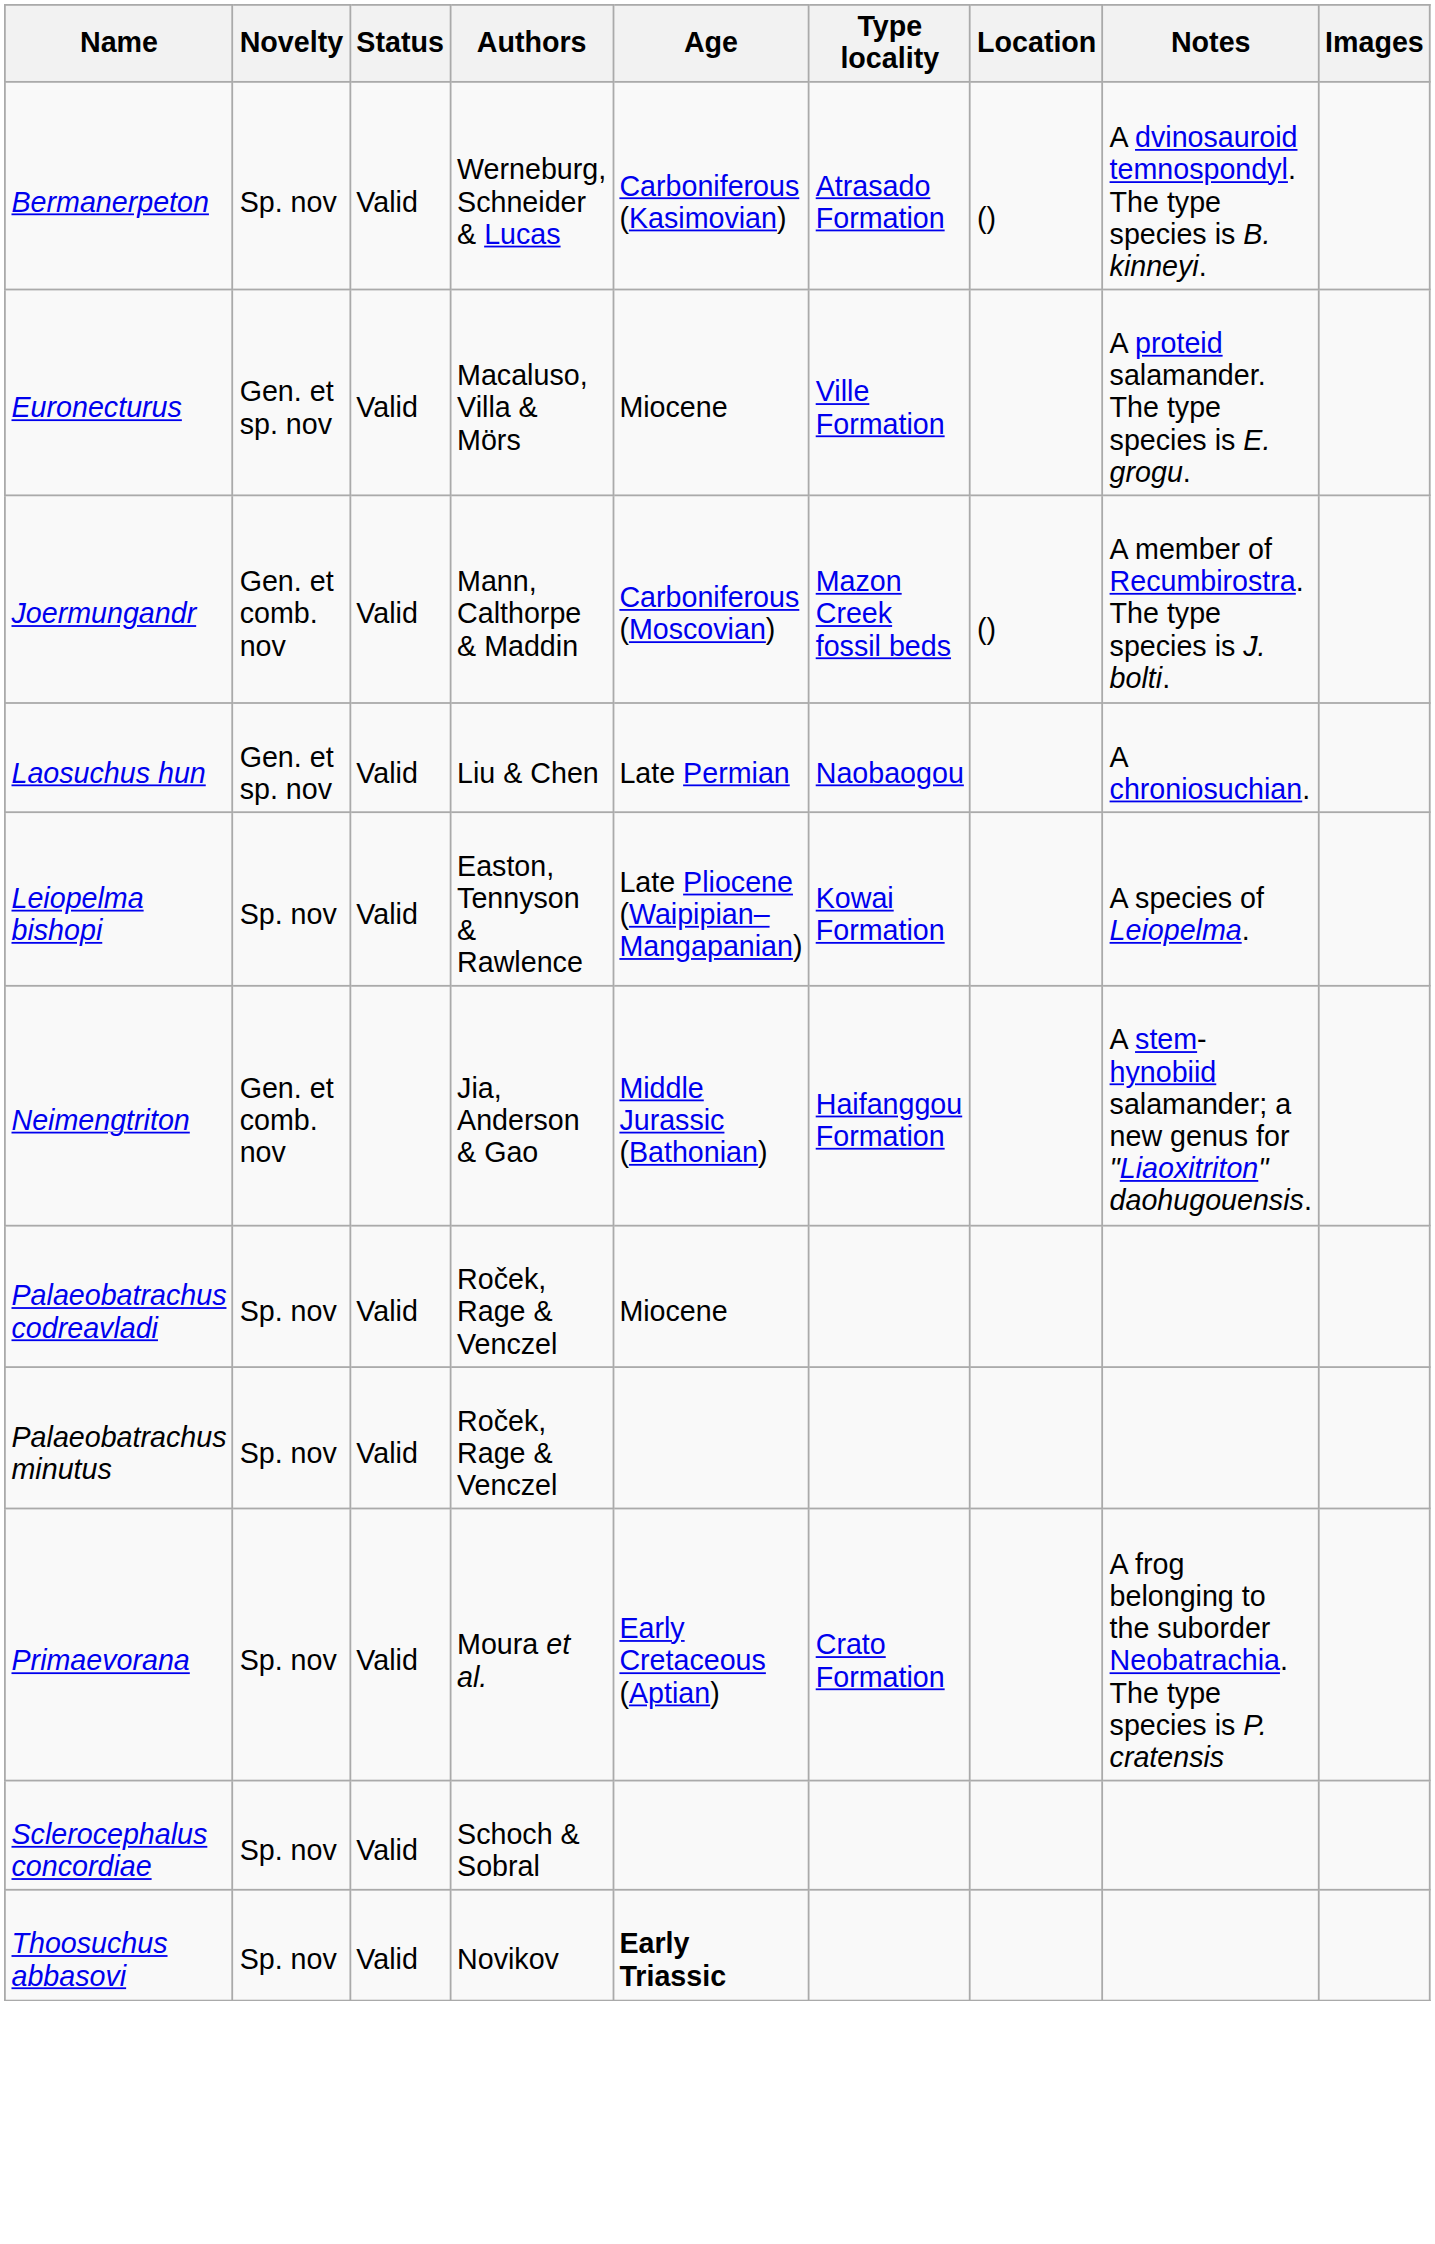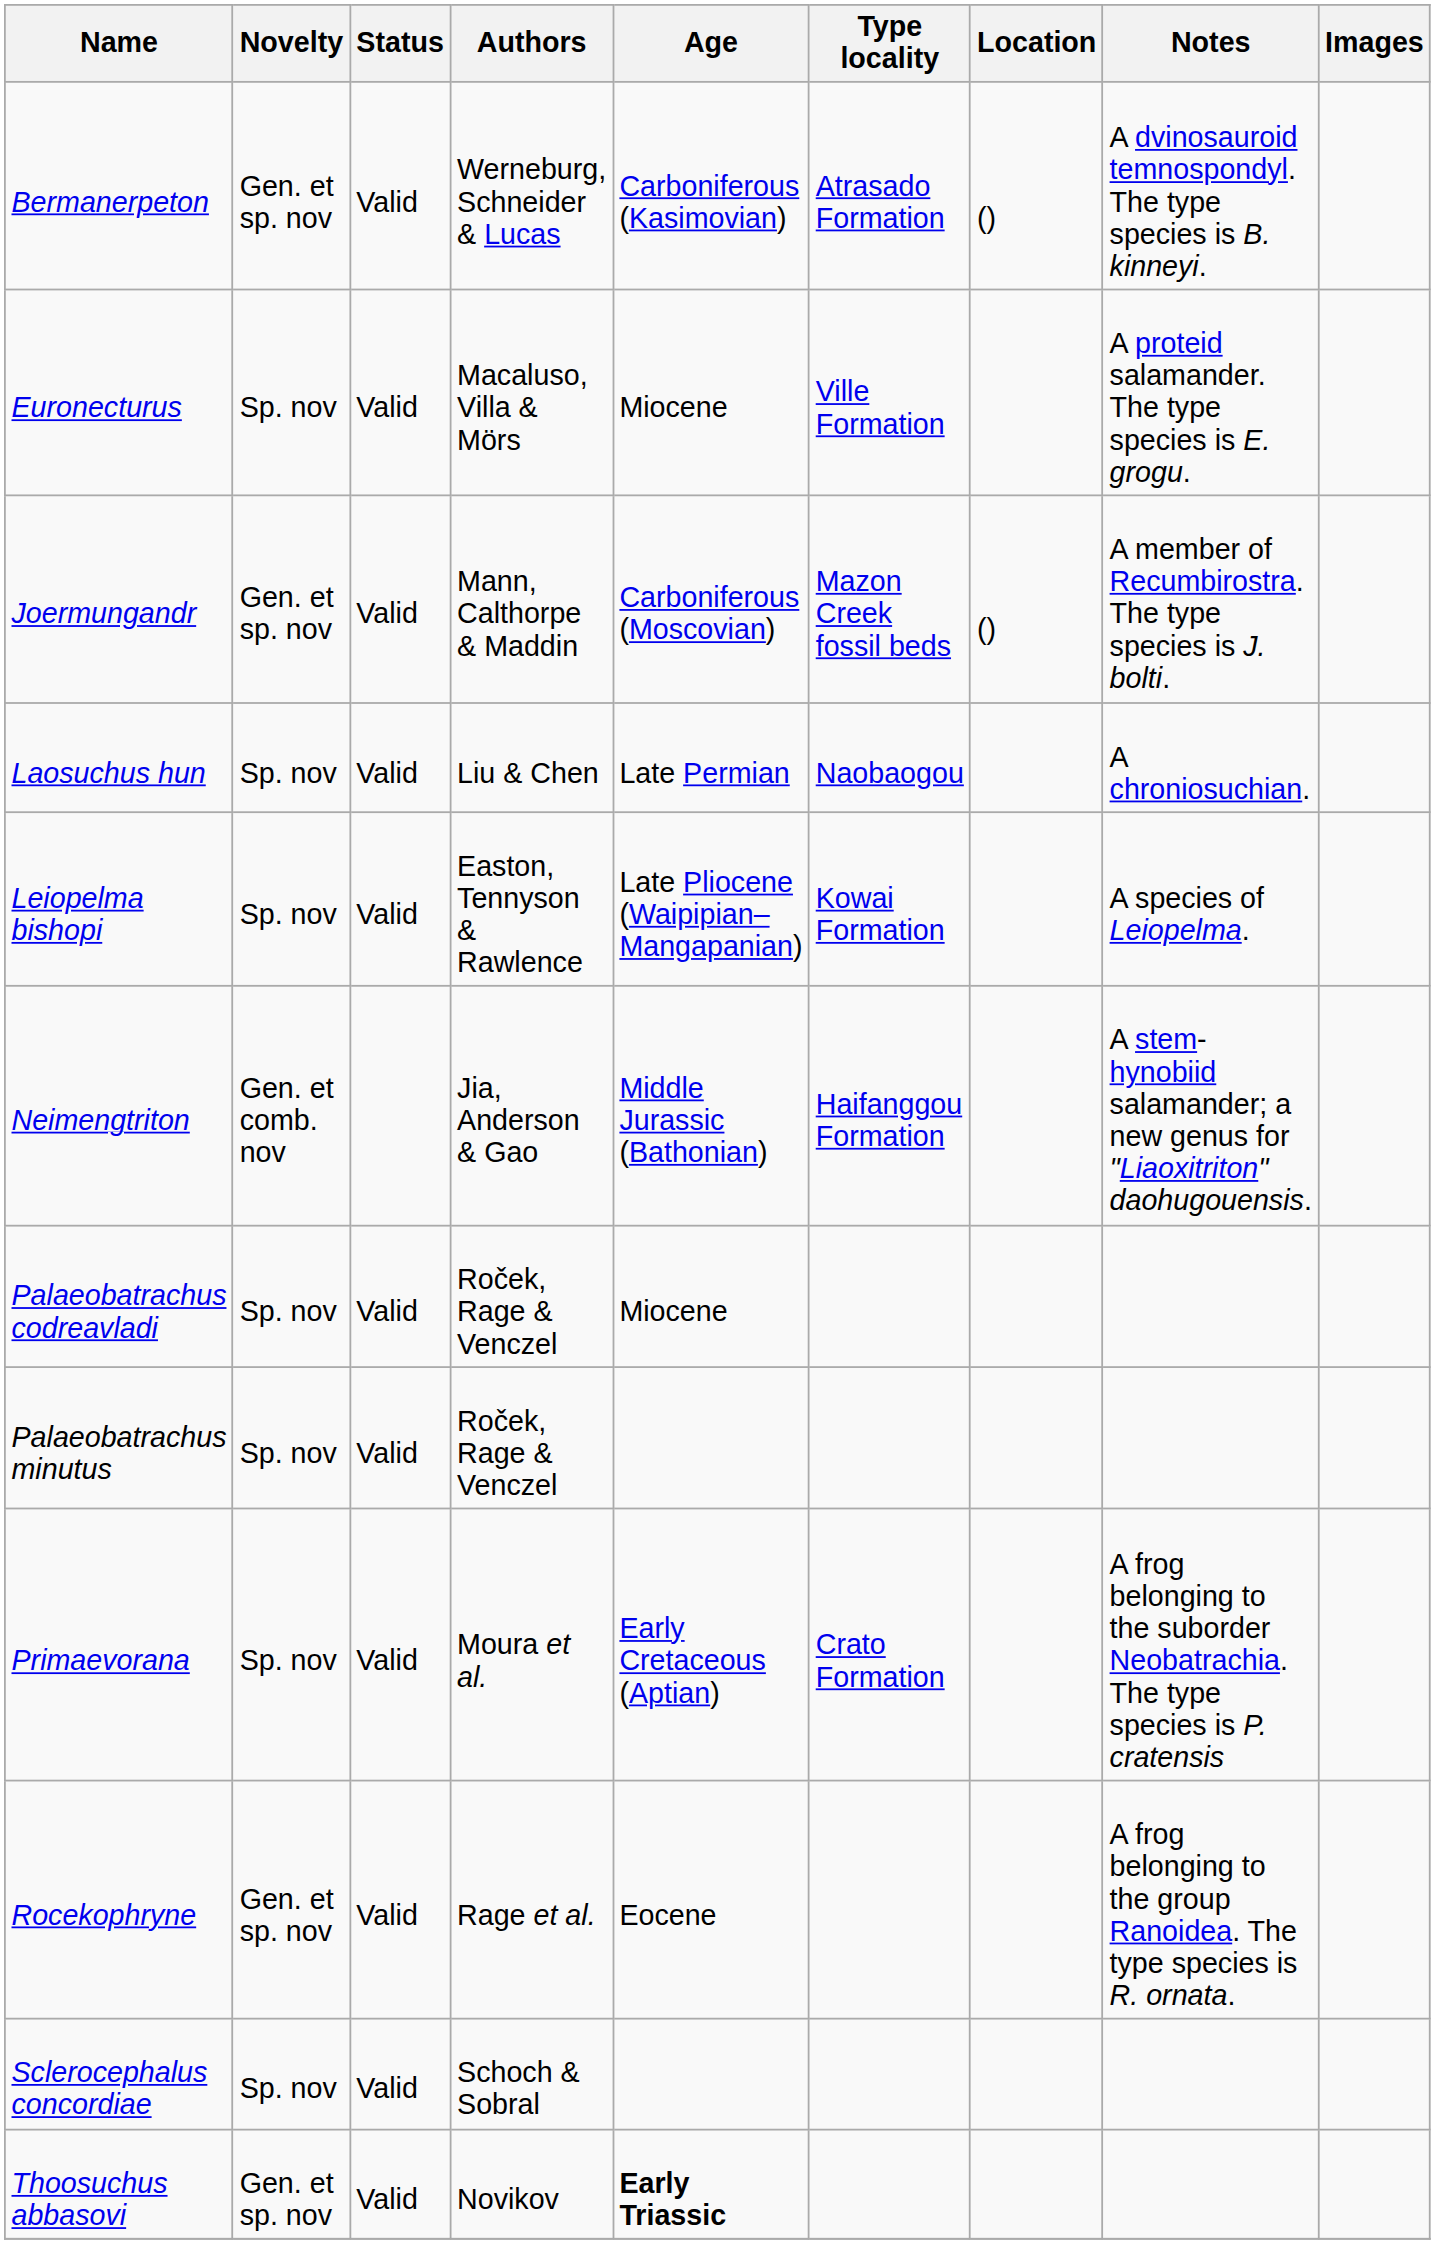 <table class="wikitable sortable" align="center" width="100%">
 <tr>
 <th>Name</th>
 <th>Novelty</th>
 <th>Status</th>
 <th>Authors</th>
 <th>Age</th>
 <th>Type locality</th>
 <th>Location</th>
 <th>Notes</th>
 <th>Images</th>
 </tr>
 <tr>
 <td><br><em><a href='#'>Bermanerpeton</a></em></td>
-<td><br>Sp. nov</td>
+<td><br>Gen. et sp. nov</td>
 <td><br>Valid</td>
 <td><br>Werneburg, Schneider & <a href='#'>Lucas</a></td>
 <td><br><a href='#'>Carboniferous</a> (<a href='#'>Kasimovian</a>)</td>
 <td><br><a href='#'>Atrasado Formation</a></td>
 <td><br><br>()</td>
 <td><br>A <a href='#'>dvinosauroid</a> <a href='#'>temnospondyl</a>. The type species is <em>B. kinneyi</em>.</td>
 <td></td>
 </tr>
 <tr>
 <td><br><em><a href='#'>Euronecturus</a></em></td>
-<td><br>Gen. et sp. nov</td>
+<td><br>Sp. nov</td>
 <td><br>Valid</td>
 <td><br>Macaluso, Villa & Mörs</td>
 <td><br>Miocene</td>
 <td><br><a href='#'>Ville Formation</a></td>
 <td><br></td>
 <td><br>A <a href='#'>proteid</a> salamander. The type species is <em>E. grogu</em>.</td>
 <td></td>
 </tr>
 <tr>
 <td><br><em><a href='#'>Joermungandr</a></em></td>
-<td><br>Gen. et comb. nov</td>
+<td><br>Gen. et sp. nov</td>
 <td><br>Valid</td>
 <td><br>Mann, Calthorpe & Maddin</td>
 <td><br><a href='#'>Carboniferous</a> (<a href='#'>Moscovian</a>)</td>
 <td><br><a href='#'>Mazon Creek fossil beds</a></td>
 <td><br><br>()</td>
 <td><br>A member of <a href='#'>Recumbirostra</a>. The type species is <em>J. bolti</em>.</td>
 <td></td>
 </tr>
 <tr>
 <td><br><em><a href='#'>Laosuchus hun</a></em></td>
-<td><br>Gen. et sp. nov</td>
+<td><br>Sp. nov</td>
 <td><br>Valid</td>
 <td><br>Liu & Chen</td>
 <td><br>Late <a href='#'>Permian</a></td>
 <td><br><a href='#'>Naobaogou</a></td>
 <td><br></td>
 <td><br>A <a href='#'>chroniosuchian</a>.</td>
 <td><br></td>
 </tr>
 <tr>
 <td><br><em><a href='#'>Leiopelma bishopi</a></em></td>
 <td><br>Sp. nov</td>
 <td><br>Valid</td>
 <td><br>Easton, Tennyson & Rawlence</td>
 <td><br>Late <a href='#'>Pliocene</a> (<a href='#'>Waipipian–Mangapanian</a>)</td>
 <td><br><a href='#'>Kowai Formation</a></td>
 <td><br></td>
 <td><br>A species of <em><a href='#'>Leiopelma</a></em>.</td>
 <td></td>
 </tr>
 <tr>
 <td><br><em><a href='#'>Neimengtriton</a></em></td>
 <td><br>Gen. et comb. nov</td>
 <td></td>
 <td><br>Jia, Anderson & Gao</td>
 <td><br><a href='#'>Middle Jurassic</a> (<a href='#'>Bathonian</a>)</td>
 <td><br><a href='#'>Haifanggou Formation</a></td>
 <td><br></td>
 <td><br>A <a href='#'>stem</a>-<a href='#'>hynobiid</a> salamander; a new genus for <em>"<a href='#'>Liaoxitriton</a>" daohugouensis</em>.</td>
 <td></td>
 </tr>
 <tr>
 <td><br><em><a href='#'>Palaeobatrachus codreavladi</a></em></td>
 <td><br>Sp. nov</td>
 <td><br>Valid</td>
 <td><br>Roček, Rage & Venczel</td>
 <td><br>Miocene</td>
 <td></td>
 <td></td>
 <td></td>
 <td></td>
 </tr>
 <tr>
 <td><br><em>Palaeobatrachus minutus</em></td>
 <td><br>Sp. nov</td>
 <td><br>Valid</td>
 <td><br>Roček, Rage & Venczel</td>
 <td></td>
 <td></td>
 <td></td>
 <td></td>
 <td></td>
 </tr>
 <tr>
 <td><br><em><a href='#'>Primaevorana</a></em></td>
 <td><br>Sp. nov</td>
 <td><br>Valid</td>
 <td><br>Moura <em>et al.</em></td>
 <td><br><a href='#'>Early Cretaceous</a> (<a href='#'>Aptian</a>)</td>
 <td><br><a href='#'>Crato Formation</a></td>
 <td><br></td>
 <td><br>A frog belonging to the suborder <a href='#'>Neobatrachia</a>. The type species is <em>P. cratensis</em></td>
 <td></td>
 </tr>
 <tr>
+<td><br><em><a href='#'>Rocekophryne</a></em></td>
+<td><br>Gen. et sp. nov</td>
+<td><br>Valid</td>
+<td><br>Rage <em>et al.</em></td>
+<td><br>Eocene</td>
+<td></td>
+<td><br></td>
+<td><br>A frog belonging to the group <a href='#'>Ranoidea</a>. The type species is <em>R. ornata</em>.</td>
+<td></td>
+</tr>
+<tr>
 <td><br><em><a href='#'>Sclerocephalus concordiae</a></em></td>
 <td><br>Sp. nov</td>
 <td><br>Valid</td>
 <td><br>Schoch & Sobral</td>
 <td></td>
 <td></td>
 <td><br></td>
 <td></td>
 <td></td>
 </tr>
 <tr>
 <td><br><em><a href='#'>Thoosuchus abbasovi</a></em></td>
-<td><br>Sp. nov</td>
+<td><br>Gen. et sp. nov</td>
 <td><br>Valid</td>
 <td><br>Novikov</td>
 <td><strong><br>Early Triassic</strong></td>
 <td></td>
 <td><br></td>
 <td></td>
 <td></td>
 </tr>
 <tr>
 </tr>
 </table>
